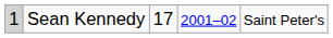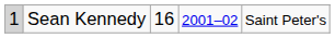 <table class="wikitable">
 <tr>
 </tr>
 <tr>
 <td style="background: lightgrey;">1</td>
 <td>Sean Kennedy</td>
-<td>17</td>
+<td>16</td>
 <td style="font-size:80%;"><a href='#'>2001–02</a></td>
 <td style="font-size:80%;">Saint Peter's</td>
 </tr>
 </table>
